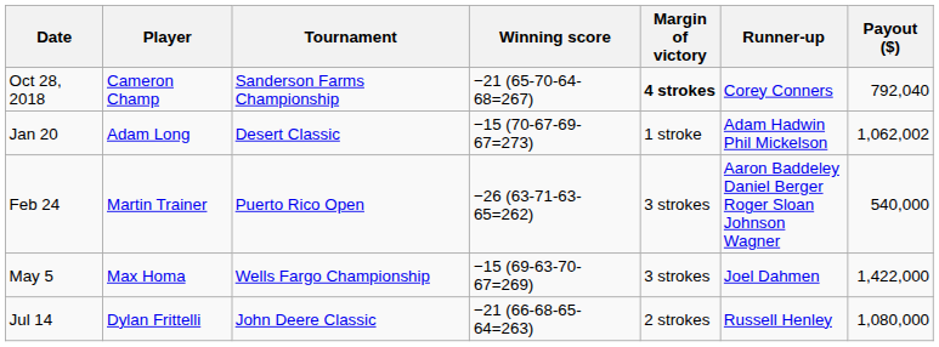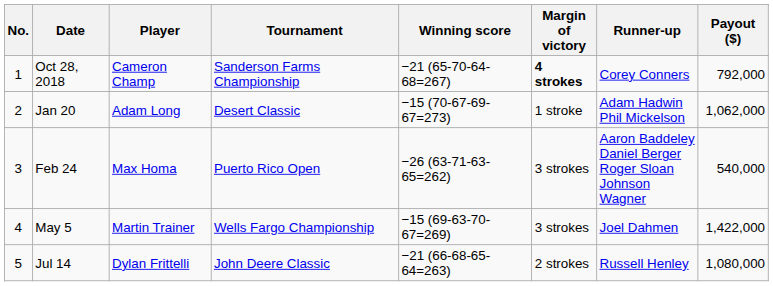 <table class="wikitable" style="font-size:95%;">
 <tr>
+<th>No.</th>
 <th>Date</th>
 <th>Player</th>
 <th>Tournament</th>
 <th>Winning score</th>
 <th>Margin of<br>victory</th>
 <th>Runner-up</th>
 <th>Payout ($)</th>
 </tr>
 <tr>
+<td align=center>1</td>
 <td>Oct 28, 2018</td>
 <td> <a href='#'>Cameron Champ</a></td>
 <td><a href='#'>Sanderson Farms Championship</a></td>
 <td>−21 (65-70-64-68=267)</td>
 <td><strong>4 strokes</strong></td>
 <td> <a href='#'>Corey Conners</a></td>
-<td align=right>792,040</td>
+<td align=right>792,000</td>
 </tr>
 <tr>
+<td align=center>2</td>
 <td>Jan 20</td>
 <td> <a href='#'>Adam Long</a></td>
 <td><a href='#'>Desert Classic</a></td>
 <td>−15 (70-67-69-67=273)</td>
 <td>1 stroke</td>
 <td> <a href='#'>Adam Hadwin</a><br> <a href='#'>Phil Mickelson</a></td>
-<td align=right>1,062,002</td>
+<td align=right>1,062,000</td>
 </tr>
 <tr>
+<td align=center>3</td>
 <td>Feb 24</td>
-<td> <a href='#'>Martin Trainer</a></td>
+<td> <a href='#'>Max Homa</a></td>
 <td><a href='#'>Puerto Rico Open</a></td>
 <td>−26 (63-71-63-65=262)</td>
 <td>3 strokes</td>
 <td> <a href='#'>Aaron Baddeley</a><br> <a href='#'>Daniel Berger</a><br> <a href='#'>Roger Sloan</a><br> <a href='#'>Johnson Wagner</a></td>
 <td align=right>540,000</td>
 </tr>
 <tr>
+<td align=center>4</td>
 <td>May 5</td>
-<td> <a href='#'>Max Homa</a></td>
+<td> <a href='#'>Martin Trainer</a></td>
 <td><a href='#'>Wells Fargo Championship</a></td>
 <td>−15 (69-63-70-67=269)</td>
 <td>3 strokes</td>
 <td> <a href='#'>Joel Dahmen</a></td>
 <td align=right>1,422,000</td>
 </tr>
 <tr>
+<td align=center>5</td>
 <td>Jul 14</td>
 <td> <a href='#'>Dylan Frittelli</a></td>
 <td><a href='#'>John Deere Classic</a></td>
 <td>−21 (66-68-65-64=263)</td>
 <td>2 strokes</td>
 <td> <a href='#'>Russell Henley</a></td>
 <td align=right>1,080,000</td>
 </tr>
 </table>
